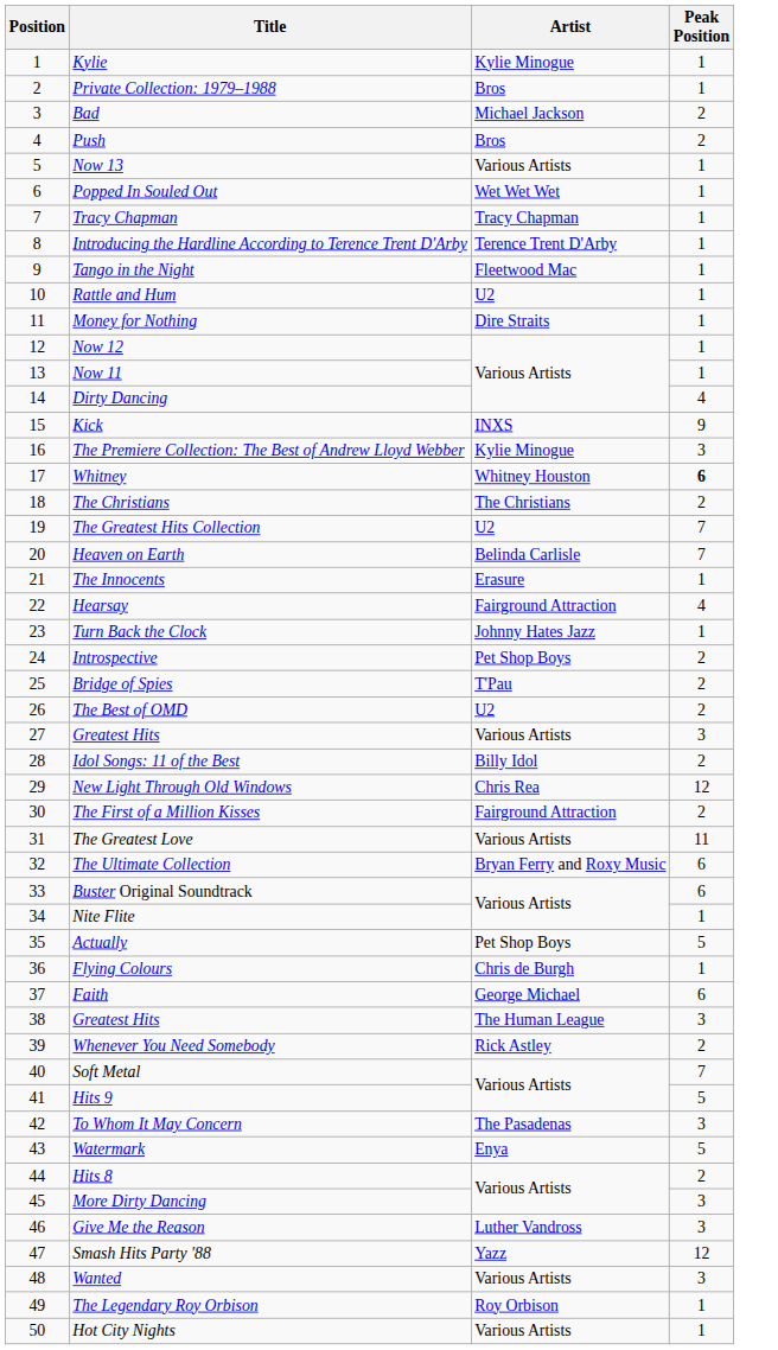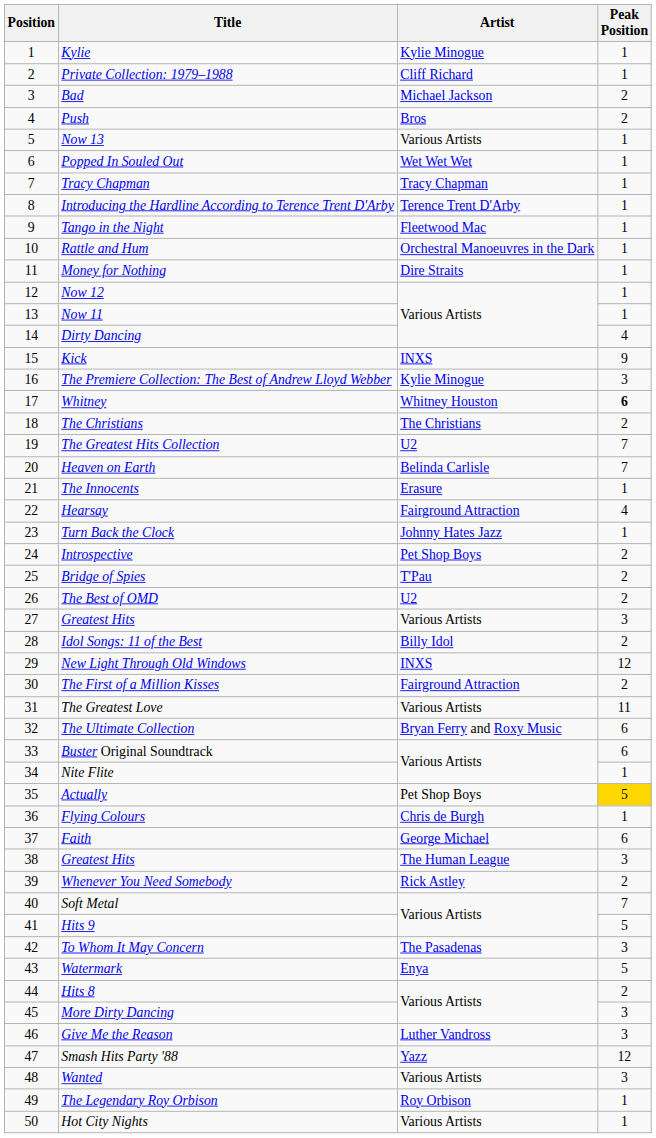 <table class="wikitable">
 <tr>
 <th>Position</th>
 <th>Title</th>
 <th>Artist</th>
 <th>Peak<br>Position</th>
 </tr>
 <tr>
 <td style="text-align:center;">1</td>
 <td><em><a href='#'>Kylie</a></em></td>
 <td><a href='#'>Kylie Minogue</a></td>
 <td style="text-align:center;">1</td>
 </tr>
 <tr>
 <td style="text-align:center;">2</td>
 <td><em><a href='#'>Private Collection: 1979–1988</a></em></td>
-<td><a href='#'>Bros</a></td>
+<td><a href='#'>Cliff Richard</a></td>
 <td style="text-align:center;">1</td>
 </tr>
 <tr>
 <td style="text-align:center;">3</td>
 <td><em><a href='#'>Bad</a></em></td>
 <td><a href='#'>Michael Jackson</a></td>
 <td style="text-align:center;">2</td>
 </tr>
 <tr>
 <td style="text-align:center;">4</td>
 <td><em><a href='#'>Push</a></em></td>
 <td><a href='#'>Bros</a></td>
 <td style="text-align:center;">2</td>
 </tr>
 <tr>
 <td style="text-align:center;">5</td>
 <td><em><a href='#'>Now 13</a></em></td>
 <td>Various Artists</td>
 <td style="text-align:center;">1</td>
 </tr>
 <tr>
 <td style="text-align:center;">6</td>
 <td><em><a href='#'>Popped In Souled Out</a></em></td>
 <td><a href='#'>Wet Wet Wet</a></td>
 <td style="text-align:center;">1</td>
 </tr>
 <tr>
 <td style="text-align:center;">7</td>
 <td><em><a href='#'>Tracy Chapman</a></em></td>
 <td><a href='#'>Tracy Chapman</a></td>
 <td style="text-align:center;">1</td>
 </tr>
 <tr>
 <td style="text-align:center;">8</td>
 <td><em><a href='#'>Introducing the Hardline According to Terence Trent D'Arby</a></em></td>
 <td><a href='#'>Terence Trent D'Arby</a></td>
 <td style="text-align:center;">1</td>
 </tr>
 <tr>
 <td style="text-align:center;">9</td>
 <td><em><a href='#'>Tango in the Night</a></em></td>
 <td><a href='#'>Fleetwood Mac</a></td>
 <td style="text-align:center;">1</td>
 </tr>
 <tr>
 <td style="text-align:center;">10</td>
 <td><em><a href='#'>Rattle and Hum</a></em></td>
-<td><a href='#'>U2</a></td>
+<td><a href='#'>Orchestral Manoeuvres in the Dark</a></td>
 <td style="text-align:center;">1</td>
 </tr>
 <tr>
 <td style="text-align:center;">11</td>
 <td><em><a href='#'>Money for Nothing</a></em></td>
 <td><a href='#'>Dire Straits</a></td>
 <td style="text-align:center;">1</td>
 </tr>
 <tr>
 <td style="text-align:center;">12</td>
 <td><em><a href='#'>Now 12</a></em></td>
 <td rowspan="3">Various Artists</td>
 <td style="text-align:center;">1</td>
 </tr>
 <tr>
 <td style="text-align:center;">13</td>
 <td><em><a href='#'>Now 11</a></em></td>
 <td style="text-align:center;">1</td>
 </tr>
 <tr>
 <td style="text-align:center;">14</td>
 <td><em><a href='#'>Dirty Dancing</a></em></td>
 <td style="text-align:center;">4</td>
 </tr>
 <tr>
 <td style="text-align:center;">15</td>
 <td><em><a href='#'>Kick</a></em></td>
 <td><a href='#'>INXS</a></td>
 <td style="text-align:center;">9</td>
 </tr>
 <tr>
 <td style="text-align:center;">16</td>
 <td><em><a href='#'>The Premiere Collection: The Best of Andrew Lloyd Webber</a></em></td>
 <td><a href='#'>Kylie Minogue</a></td>
 <td style="text-align:center;">3</td>
 </tr>
 <tr>
 <td style="text-align:center;">17</td>
 <td><em><a href='#'>Whitney</a></em></td>
 <td><a href='#'>Whitney Houston</a></td>
 <td style="text-align:center;"><strong>6</strong></td>
 </tr>
 <tr>
 <td style="text-align:center;">18</td>
 <td><em><a href='#'>The Christians</a></em></td>
 <td><a href='#'>The Christians</a></td>
 <td style="text-align:center;">2</td>
 </tr>
 <tr>
 <td style="text-align:center;">19</td>
 <td><em><a href='#'>The Greatest Hits Collection</a></em></td>
 <td><a href='#'>U2</a></td>
 <td style="text-align:center;">7</td>
 </tr>
 <tr>
 <td style="text-align:center;">20</td>
 <td><em><a href='#'>Heaven on Earth</a></em></td>
 <td><a href='#'>Belinda Carlisle</a></td>
 <td style="text-align:center;">7</td>
 </tr>
 <tr>
 <td style="text-align:center;">21</td>
 <td><em><a href='#'>The Innocents</a></em></td>
 <td><a href='#'>Erasure</a></td>
 <td style="text-align:center;">1</td>
 </tr>
 <tr>
 <td style="text-align:center;">22</td>
 <td><em><a href='#'>Hearsay</a></em></td>
 <td><a href='#'>Fairground Attraction</a></td>
 <td style="text-align:center;">4</td>
 </tr>
 <tr>
 <td style="text-align:center;">23</td>
 <td><em><a href='#'>Turn Back the Clock</a></em></td>
 <td><a href='#'>Johnny Hates Jazz</a></td>
 <td style="text-align:center;">1</td>
 </tr>
 <tr>
 <td style="text-align:center;">24</td>
 <td><em><a href='#'>Introspective</a></em></td>
 <td><a href='#'>Pet Shop Boys</a></td>
 <td style="text-align:center;">2</td>
 </tr>
 <tr>
 <td style="text-align:center;">25</td>
 <td><em><a href='#'>Bridge of Spies</a></em></td>
 <td><a href='#'>T'Pau</a></td>
 <td style="text-align:center;">2</td>
 </tr>
 <tr>
 <td style="text-align:center;">26</td>
 <td><em><a href='#'>The Best of OMD</a></em></td>
 <td><a href='#'>U2</a></td>
 <td style="text-align:center;">2</td>
 </tr>
 <tr>
 <td style="text-align:center;">27</td>
 <td><em><a href='#'>Greatest Hits</a></em></td>
 <td>Various Artists</td>
 <td style="text-align:center;">3</td>
 </tr>
 <tr>
 <td style="text-align:center;">28</td>
 <td><em><a href='#'>Idol Songs: 11 of the Best</a></em></td>
 <td><a href='#'>Billy Idol</a></td>
 <td style="text-align:center;">2</td>
 </tr>
 <tr>
 <td style="text-align:center;">29</td>
 <td><em><a href='#'>New Light Through Old Windows</a></em></td>
-<td><a href='#'>Chris Rea</a></td>
+<td><a href='#'>INXS</a></td>
 <td style="text-align:center;">12</td>
 </tr>
 <tr>
 <td style="text-align:center;">30</td>
 <td><em><a href='#'>The First of a Million Kisses</a></em></td>
 <td><a href='#'>Fairground Attraction</a></td>
 <td style="text-align:center;">2</td>
 </tr>
 <tr>
 <td style="text-align:center;">31</td>
 <td><em>The Greatest Love</em></td>
 <td>Various Artists</td>
 <td style="text-align:center;">11</td>
 </tr>
 <tr>
 <td style="text-align:center;">32</td>
 <td><em><a href='#'>The Ultimate Collection</a></em></td>
 <td><a href='#'>Bryan Ferry</a> and <a href='#'>Roxy Music</a></td>
 <td style="text-align:center;">6</td>
 </tr>
 <tr>
 <td style="text-align:center;">33</td>
 <td><em><a href='#'>Buster</a></em> Original Soundtrack</td>
 <td rowspan="2">Various Artists</td>
 <td style="text-align:center;">6</td>
 </tr>
 <tr>
 <td style="text-align:center;">34</td>
 <td><em>Nite Flite</em></td>
 <td style="text-align:center;">1</td>
 </tr>
 <tr>
 <td style="text-align:center;">35</td>
 <td><em><a href='#'>Actually</a></em></td>
 <td>Pet Shop Boys</td>
-<td style="text-align:center;">5</td>
+<td style="background: gold; text-align:center;">5</td>
 </tr>
 <tr>
 <td style="text-align:center;">36</td>
 <td><em><a href='#'>Flying Colours</a></em></td>
 <td><a href='#'>Chris de Burgh</a></td>
 <td style="text-align:center;">1</td>
 </tr>
 <tr>
 <td style="text-align:center;">37</td>
 <td><em><a href='#'>Faith</a></em></td>
 <td><a href='#'>George Michael</a></td>
 <td style="text-align:center;">6</td>
 </tr>
 <tr>
 <td style="text-align:center;">38</td>
 <td><em><a href='#'>Greatest Hits</a></em></td>
 <td><a href='#'>The Human League</a></td>
 <td style="text-align:center;">3</td>
 </tr>
 <tr>
 <td style="text-align:center;">39</td>
 <td><em><a href='#'>Whenever You Need Somebody</a></em></td>
 <td><a href='#'>Rick Astley</a></td>
 <td style="text-align:center;">2</td>
 </tr>
 <tr>
 <td style="text-align:center;">40</td>
 <td><em>Soft Metal</em></td>
 <td rowspan="2">Various Artists</td>
 <td style="text-align:center;">7</td>
 </tr>
 <tr>
 <td style="text-align:center;">41</td>
 <td><em><a href='#'>Hits 9</a></em></td>
 <td style="text-align:center;">5</td>
 </tr>
 <tr>
 <td style="text-align:center;">42</td>
 <td><em><a href='#'>To Whom It May Concern</a></em></td>
 <td><a href='#'>The Pasadenas</a></td>
 <td style="text-align:center;">3</td>
 </tr>
 <tr>
 <td style="text-align:center;">43</td>
 <td><em><a href='#'>Watermark</a></em></td>
 <td><a href='#'>Enya</a></td>
 <td style="text-align:center;">5</td>
 </tr>
 <tr>
 <td style="text-align:center;">44</td>
 <td><em><a href='#'>Hits 8</a></em></td>
 <td rowspan="2">Various Artists</td>
 <td style="text-align:center;">2</td>
 </tr>
 <tr>
 <td style="text-align:center;">45</td>
 <td><em><a href='#'>More Dirty Dancing</a></em></td>
 <td style="text-align:center;">3</td>
 </tr>
 <tr>
 <td style="text-align:center;">46</td>
 <td><em><a href='#'>Give Me the Reason</a></em></td>
 <td><a href='#'>Luther Vandross</a></td>
 <td style="text-align:center;">3</td>
 </tr>
 <tr>
 <td style="text-align:center;">47</td>
 <td><em>Smash Hits Party '88</em></td>
 <td><a href='#'>Yazz</a></td>
 <td style="text-align:center;">12</td>
 </tr>
 <tr>
 <td style="text-align:center;">48</td>
 <td><em><a href='#'>Wanted</a></em></td>
 <td>Various Artists</td>
 <td style="text-align:center;">3</td>
 </tr>
 <tr>
 <td style="text-align:center;">49</td>
 <td><em><a href='#'>The Legendary Roy Orbison</a></em></td>
 <td><a href='#'>Roy Orbison</a></td>
 <td style="text-align:center;">1</td>
 </tr>
 <tr>
 <td style="text-align:center;">50</td>
 <td><em>Hot City Nights</em></td>
 <td>Various Artists</td>
 <td style="text-align:center;">1</td>
 </tr>
 </table>
